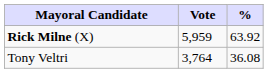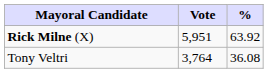 <table class="wikitable">
 <tr>
 <th style="background:#ddf; width:200px;">Mayoral Candidate</th>
 <th style="background:#ddf; width:50px;">Vote</th>
 <th style="background:#ddf; width:30px;">%</th>
 </tr>
 <tr>
 <td><strong>Rick Milne</strong> (X)</td>
-<td>5,959</td>
+<td>5,951</td>
 <td>63.92</td>
 </tr>
 <tr>
 <td>Tony Veltri</td>
 <td>3,764</td>
 <td>36.08</td>
 </tr>
 </table>
